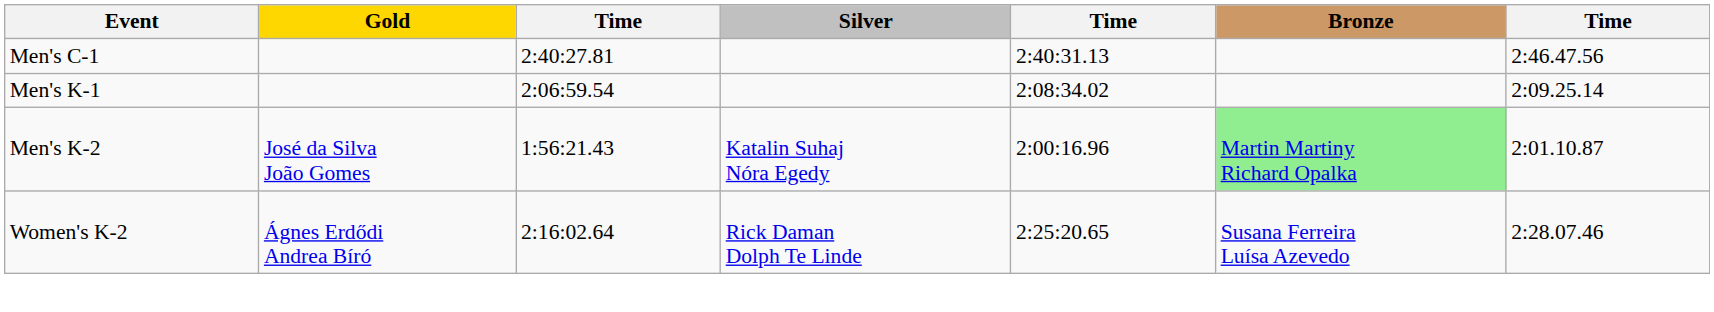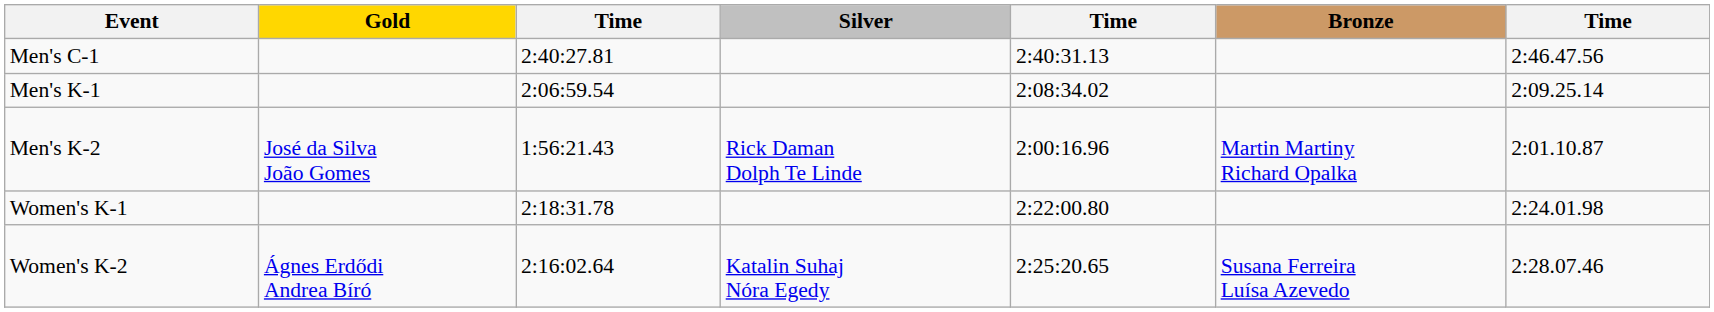 <table class="wikitable" width=100%>
 <tr>
 <th>Event</th>
 <td align=center bgcolor="gold"><strong>Gold</strong></td>
 <th>Time</th>
 <td align=center bgcolor="silver"><strong>Silver</strong></td>
 <th>Time</th>
 <td align=center bgcolor="CC9966"><strong>Bronze</strong></td>
 <th>Time</th>
 </tr>
 <tr>
 <td>Men's C-1</td>
 <td></td>
 <td>2:40:27.81</td>
 <td></td>
 <td>2:40:31.13</td>
 <td></td>
 <td>2:46.47.56</td>
 </tr>
 <tr>
 <td>Men's K-1</td>
 <td></td>
 <td>2:06:59.54</td>
 <td></td>
 <td>2:08:34.02</td>
 <td></td>
 <td>2:09.25.14</td>
 </tr>
 <tr>
 <td>Men's K-2</td>
 <td><br><a href='#'>José da Silva</a><br><a href='#'>João Gomes</a></td>
 <td>1:56:21.43</td>
-<td><br><a href='#'>Katalin Suhaj</a><br><a href='#'>Nóra Egedy</a></td>
+<td><br><a href='#'>Rick Daman</a><br><a href='#'>Dolph Te Linde</a></td>
 <td>2:00:16.96</td>
-<td style="background: lightgreen;"><br><a href='#'>Martin Martiny</a><br><a href='#'>Richard Opalka</a></td>
+<td><br><a href='#'>Martin Martiny</a><br><a href='#'>Richard Opalka</a></td>
 <td>2:01.10.87</td>
+</tr>
+<tr>
+<td>Women's K-1</td>
+<td></td>
+<td>2:18:31.78</td>
+<td></td>
+<td>2:22:00.80</td>
+<td></td>
+<td>2:24.01.98</td>
 </tr>
 <tr>
 <td>Women's K-2</td>
 <td><br><a href='#'>Ágnes Erdődi</a><br><a href='#'>Andrea Bíró</a></td>
 <td>2:16:02.64</td>
-<td><br><a href='#'>Rick Daman</a><br><a href='#'>Dolph Te Linde</a></td>
+<td><br><a href='#'>Katalin Suhaj</a><br><a href='#'>Nóra Egedy</a></td>
 <td>2:25:20.65</td>
 <td><br><a href='#'>Susana Ferreira</a><br><a href='#'>Luísa Azevedo</a></td>
 <td>2:28.07.46</td>
 </tr>
 </table>
